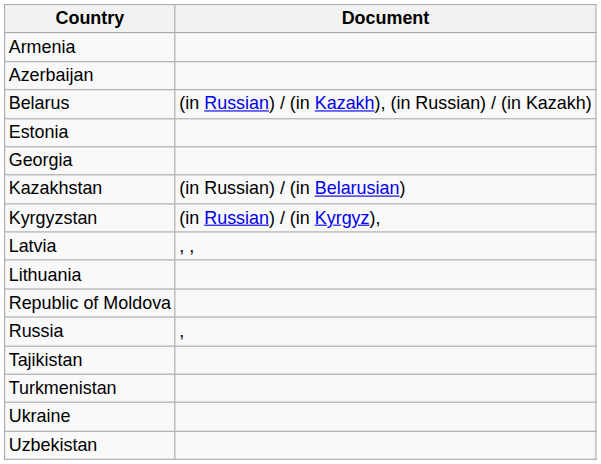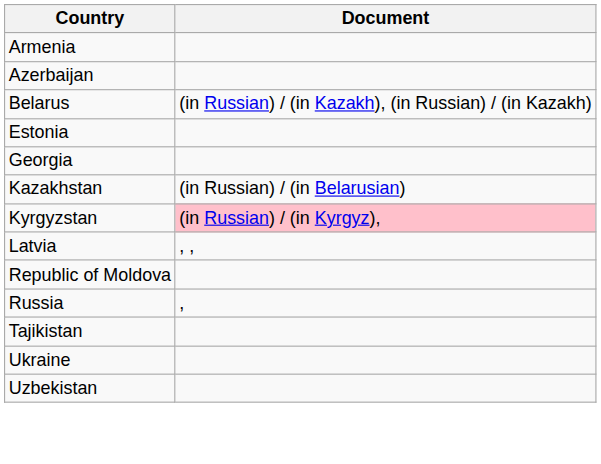 <table class="wikitable">
 <tr>
 <th>Country</th>
 <th>Document</th>
 </tr>
 <tr>
 <td>Armenia</td>
 <td></td>
 </tr>
 <tr>
 <td>Azerbaijan</td>
 <td></td>
 </tr>
 <tr>
 <td>Belarus</td>
 <td> (in <a href='#'>Russian</a>) /  (in <a href='#'>Kazakh</a>),  (in Russian) /  (in Kazakh)</td>
 </tr>
 <tr>
 <td>Estonia</td>
 <td></td>
 </tr>
 <tr>
 <td>Georgia</td>
 <td></td>
 </tr>
 <tr>
 <td>Kazakhstan</td>
 <td> (in Russian) /  (in <a href='#'>Belarusian</a>)</td>
 </tr>
 <tr>
 <td>Kyrgyzstan</td>
-<td> (in <a href='#'>Russian</a>) /  (in <a href='#'>Kyrgyz</a>), </td>
+<td style="background: pink;"> (in <a href='#'>Russian</a>) /  (in <a href='#'>Kyrgyz</a>), </td>
 </tr>
 <tr>
 <td>Latvia</td>
 <td>, , </td>
-</tr>
-<tr>
-<td>Lithuania</td>
-<td></td>
 </tr>
 <tr>
 <td>Republic of Moldova</td>
 <td></td>
 </tr>
 <tr>
 <td>Russia</td>
 <td>, </td>
 </tr>
 <tr>
 <td>Tajikistan</td>
 <td></td>
 </tr>
 <tr>
-<td>Turkmenistan</td>
-<td></td>
-</tr>
-<tr>
 <td>Ukraine</td>
 <td></td>
 </tr>
 <tr>
 <td>Uzbekistan</td>
 <td></td>
 </tr>
 </table>
